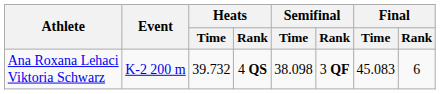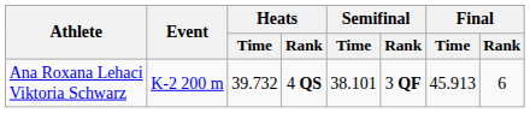 <table class="wikitable" style="text-align:center; font-size:90%">
 <tr>
 <th rowspan=2>Athlete</th>
 <th rowspan=2>Event</th>
 <th colspan=2>Heats</th>
 <th colspan=2>Semifinal</th>
 <th colspan=2>Final</th>
 </tr>
 <tr style="font-size:95%">
 <th>Time</th>
 <th>Rank</th>
 <th>Time</th>
 <th>Rank</th>
 <th>Time</th>
 <th>Rank</th>
 </tr>
 <tr>
 <td align=left><a href='#'>Ana Roxana Lehaci</a><br><a href='#'>Viktoria Schwarz</a></td>
 <td align=left><a href='#'>K-2 200 m</a></td>
 <td>39.732</td>
 <td>4 <strong>QS</strong></td>
-<td>38.098</td>
+<td>38.101</td>
 <td>3 <strong>QF</strong></td>
-<td>45.083</td>
+<td>45.913</td>
 <td>6</td>
 </tr>
 </table>
